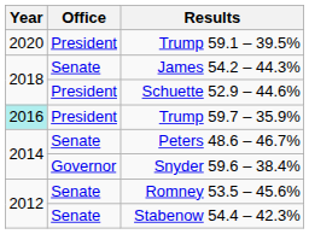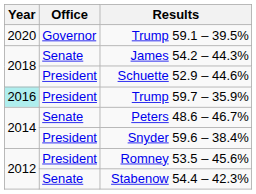 <table class=wikitable>
 <tr>
 <th width="30">Year</th>
 <th width="60">Office</th>
 <th width="180">Results</th>
 </tr>
 <tr>
 <td>2020</td>
-<td><a href='#'>President</a></td>
+<td><a href='#'>Governor</a></td>
 <td align="right" ><a href='#'>Trump</a> 59.1 – 39.5%</td>
 </tr>
 <tr>
 <td rowspan="2">2018</td>
 <td><a href='#'>Senate</a></td>
 <td align="right" ><a href='#'>James</a> 54.2 – 44.3%</td>
 </tr>
 <tr>
 <td><a href='#'>President</a></td>
 <td align="right" ><a href='#'>Schuette</a> 52.9 – 44.6%</td>
 </tr>
 <tr>
 <td style="background: paleturquoise;">2016</td>
 <td><a href='#'>President</a></td>
 <td align="right" ><a href='#'>Trump</a> 59.7 – 35.9%</td>
 </tr>
 <tr>
 <td rowspan="2">2014</td>
 <td><a href='#'>Senate</a></td>
 <td align="right" ><a href='#'>Peters</a> 48.6 – 46.7%</td>
 </tr>
 <tr>
-<td><a href='#'>Governor</a></td>
+<td><a href='#'>President</a></td>
 <td align="right" ><a href='#'>Snyder</a> 59.6 – 38.4%</td>
 </tr>
 <tr>
 <td rowspan="2">2012</td>
-<td><a href='#'>Senate</a></td>
+<td><a href='#'>President</a></td>
 <td align="right" ><a href='#'>Romney</a> 53.5 – 45.6%</td>
 </tr>
 <tr>
 <td><a href='#'>Senate</a></td>
 <td align="right" ><a href='#'>Stabenow</a> 54.4 – 42.3%</td>
 </tr>
 </table>
